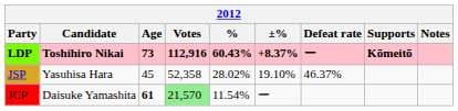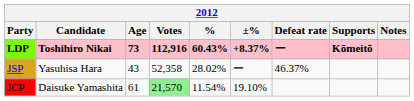 <table class="wikitable">
 <tr>
 <th colspan="9"><a href='#'>2012</a></th>
 </tr>
 <tr>
 <th>Party</th>
 <th>Candidate</th>
 <th>Age</th>
 <th>Votes</th>
 <th>%</th>
 <th>±%</th>
 <th>Defeat rate</th>
 <th>Supports</th>
 <th>Notes</th>
 </tr>
 <tr>
 <td style="background:lawngreen;"><strong>LDP</strong></td>
 <td style="background:pink;"><strong>Toshihiro Nikai</strong></td>
 <td style="background:pink;"><strong>73</strong></td>
 <td style="background:pink;"><strong>112,916</strong></td>
 <td style="background:pink;"><strong>60.43%</strong></td>
 <td style="background:pink;"><strong>+8.37%</strong></td>
 <td style="background:pink;"><strong>ー</strong></td>
 <td style="background:pink;"><strong>Kōmeitō</strong></td>
 <td style="background:pink;"></td>
 </tr>
 <tr>
 <td style="background:goldenrod;"><a href='#'>JSP</a></td>
 <td>Yasuhisa Hara</td>
-<td>45</td>
+<td>43</td>
 <td>52,358</td>
 <td>28.02%</td>
-<td>19.10%</td>
+<td>ー</td>
 <td>46.37%</td>
 <td></td>
 <td></td>
 </tr>
 <tr>
 <td style="background:red;">JCP</td>
 <td>Daisuke Yamashita</td>
-<td><strong>61</strong></td>
+<td>61</td>
 <td style="background: lightgreen;">21,570</td>
 <td>11.54%</td>
-<td>ー</td>
+<td>19.10%</td>
 <td></td>
 <td></td>
 </tr>
 </table>
